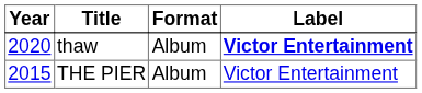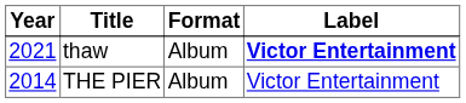 <table border=1 cellpadding=2 style="border-collapse:collapse;">
 <tr style="border-bottom:1px solid black;">
 <th>Year</th>
 <th>Title</th>
 <th>Format</th>
 <th>Label</th>
 </tr>
 <tr>
-<td><a href='#'>2020</a></td>
+<td><a href='#'>2021</a></td>
 <td>thaw</td>
 <td>Album</td>
 <td><strong><a href='#'>Victor Entertainment</a></strong></td>
 </tr>
 <tr>
-<td><a href='#'>2015</a></td>
+<td><a href='#'>2014</a></td>
 <td>THE PIER</td>
 <td>Album</td>
 <td><a href='#'>Victor Entertainment</a></td>
 </tr>
 </table>
